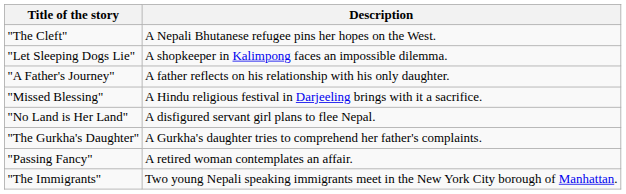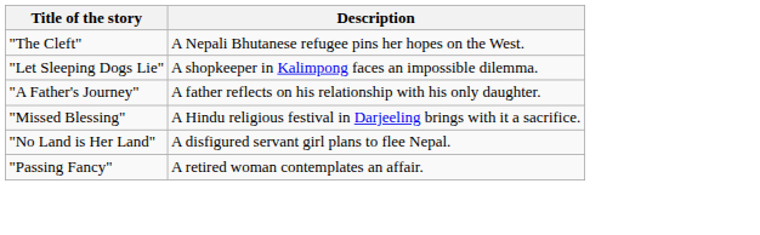 <table class="wikitable">
 <tr>
 <th>Title of the story</th>
 <th>Description</th>
 </tr>
 <tr>
 <td>"The Cleft"</td>
 <td>A Nepali Bhutanese refugee pins her hopes on the West.</td>
 </tr>
 <tr>
 <td>"Let Sleeping Dogs Lie"</td>
 <td>A shopkeeper in <a href='#'>Kalimpong</a> faces an impossible dilemma.</td>
 </tr>
 <tr>
 <td>"A Father's Journey"</td>
 <td>A father reflects on his relationship with his only daughter.</td>
 </tr>
 <tr>
 <td>"Missed Blessing"</td>
 <td>A Hindu religious festival in <a href='#'>Darjeeling</a> brings with it a sacrifice.</td>
 </tr>
 <tr>
 <td>"No Land is Her Land"</td>
 <td>A disfigured servant girl plans to flee Nepal.</td>
 </tr>
 <tr>
-<td>"The Gurkha's Daughter"</td>
-<td>A Gurkha's daughter tries to comprehend her father's complaints.</td>
-</tr>
-<tr>
 <td>"Passing Fancy"</td>
 <td>A retired woman contemplates an affair.</td>
 </tr>
-<tr>
-<td>"The Immigrants"</td>
-<td>Two young Nepali speaking immigrants meet in the New York City borough of <a href='#'>Manhattan</a>.</td>
-</tr>
 </table>
